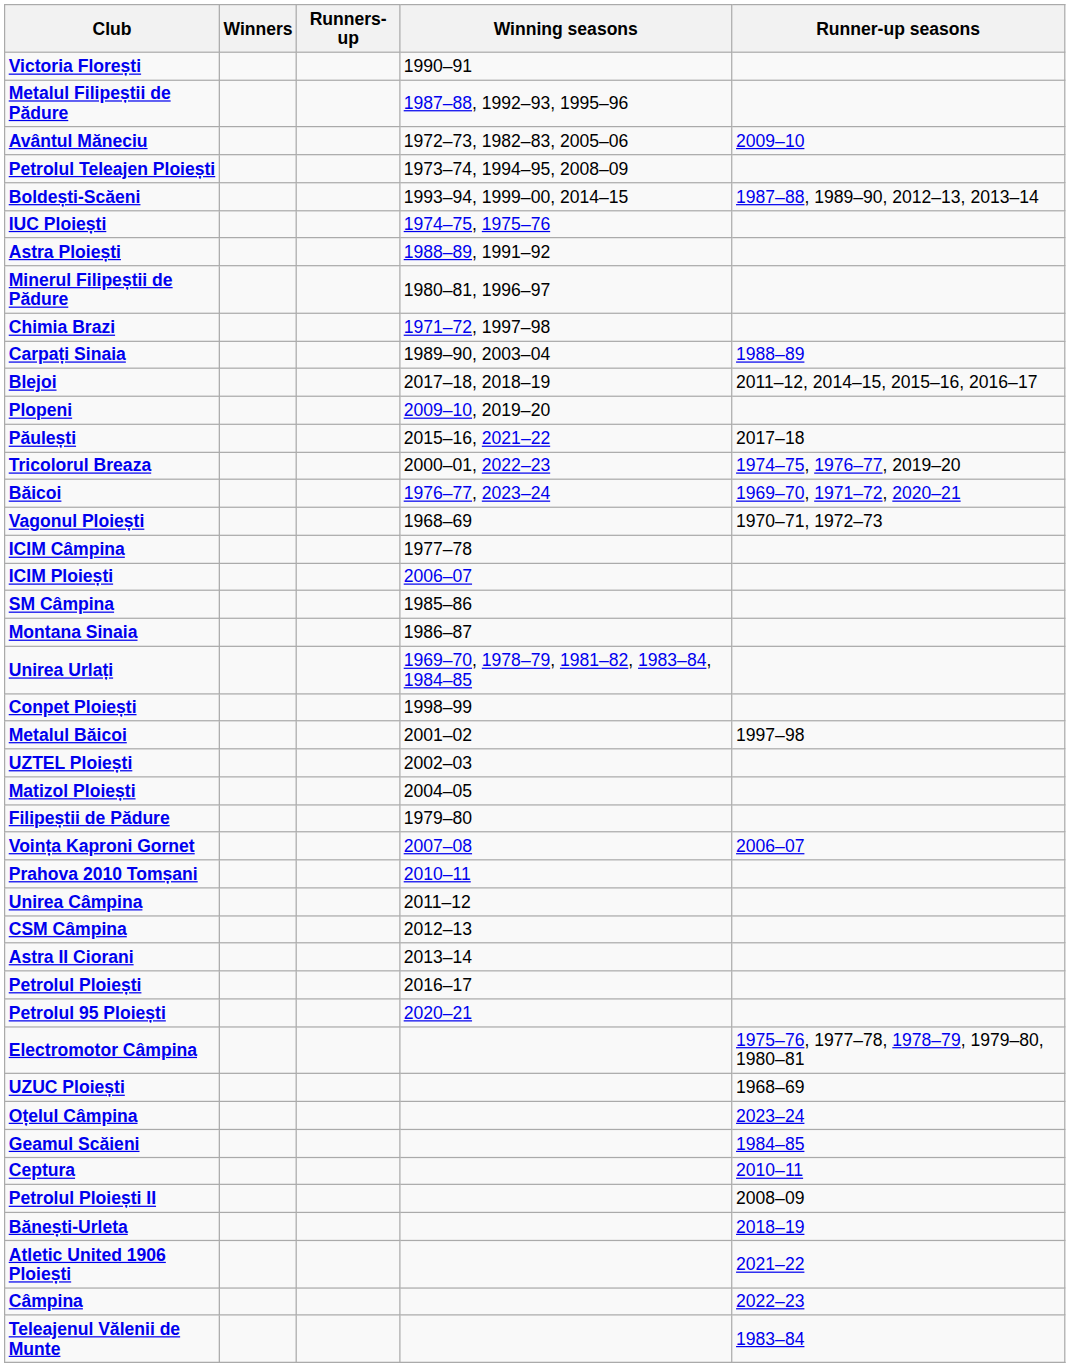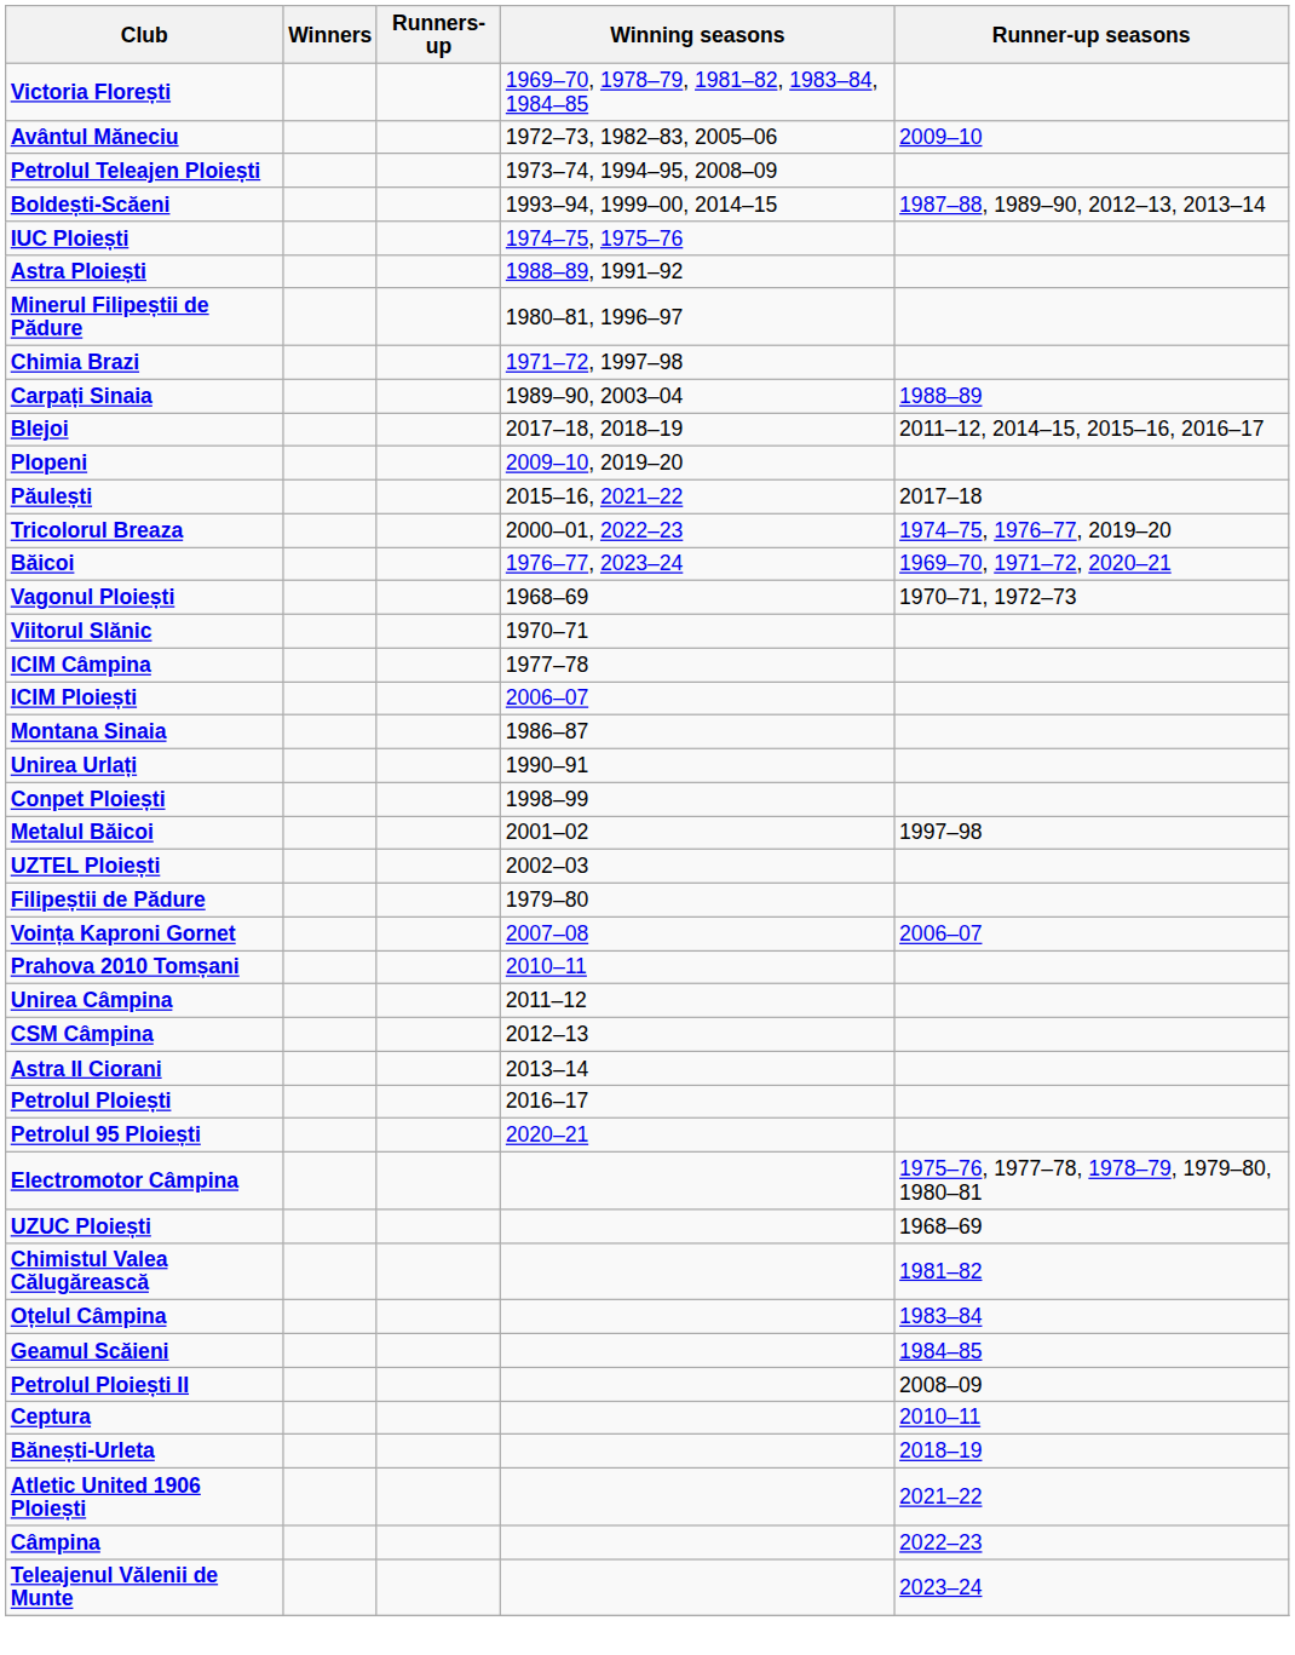 <table class="wikitable sortable" style="text-align; font-size:90%;">
 <tr>
 <th>Club</th>
 <th>Winners</th>
 <th>Runners-up</th>
 <th>Winning seasons</th>
 <th>Runner-up seasons</th>
 </tr>
 <tr>
 <td><strong><a href='#'>Victoria Florești</a></strong></td>
 <td></td>
 <td></td>
-<td>1990–91</td>
-<td></td>
-</tr>
-<tr>
-<td><strong><a href='#'>Metalul Filipeștii de Pădure</a></strong></td>
-<td></td>
-<td></td>
-<td><a href='#'>1987–88</a>, 1992–93, 1995–96</td>
+<td><a href='#'>1969–70</a>, <a href='#'>1978–79</a>, <a href='#'>1981–82</a>, <a href='#'>1983–84</a>, <a href='#'>1984–85</a></td>
 <td></td>
 </tr>
 <tr>
 <td><strong><a href='#'>Avântul Măneciu</a></strong></td>
 <td></td>
 <td></td>
 <td>1972–73, 1982–83, 2005–06</td>
 <td><a href='#'>2009–10</a></td>
 </tr>
 <tr>
 <td><strong><a href='#'>Petrolul Teleajen Ploiești</a></strong></td>
 <td></td>
 <td></td>
 <td>1973–74, 1994–95, 2008–09</td>
 <td></td>
 </tr>
 <tr>
 <td><strong><a href='#'>Boldești-Scăeni</a></strong></td>
 <td></td>
 <td></td>
 <td>1993–94, 1999–00, 2014–15</td>
 <td><a href='#'>1987–88</a>, 1989–90, 2012–13, 2013–14</td>
 </tr>
 <tr>
 <td><strong><a href='#'>IUC Ploiești</a></strong></td>
 <td></td>
 <td></td>
 <td><a href='#'>1974–75</a>, <a href='#'>1975–76</a></td>
 <td></td>
 </tr>
 <tr>
 <td><strong><a href='#'>Astra Ploiești</a></strong></td>
 <td></td>
 <td></td>
 <td><a href='#'>1988–89</a>, 1991–92</td>
 <td></td>
 </tr>
 <tr>
 <td><strong><a href='#'>Minerul Filipeștii de Pădure</a></strong></td>
 <td></td>
 <td></td>
 <td>1980–81, 1996–97</td>
 <td></td>
 </tr>
 <tr>
 <td><strong><a href='#'>Chimia Brazi</a></strong></td>
 <td></td>
 <td></td>
 <td><a href='#'>1971–72</a>, 1997–98</td>
 </tr>
 <tr>
 <td><strong><a href='#'>Carpați Sinaia</a></strong></td>
 <td></td>
 <td></td>
 <td>1989–90, 2003–04</td>
 <td><a href='#'>1988–89</a></td>
 </tr>
 <tr>
 <td><strong><a href='#'>Blejoi</a></strong></td>
 <td></td>
 <td></td>
 <td>2017–18, 2018–19</td>
 <td>2011–12, 2014–15, 2015–16, 2016–17</td>
 </tr>
 <tr>
 <td><strong><a href='#'>Plopeni</a></strong></td>
 <td></td>
 <td></td>
 <td><a href='#'>2009–10</a>, 2019–20</td>
 <td></td>
 </tr>
 <tr>
 <td><strong><a href='#'>Păulești</a></strong></td>
 <td></td>
 <td></td>
 <td>2015–16, <a href='#'>2021–22</a></td>
 <td>2017–18</td>
 </tr>
 <tr>
 <td><strong><a href='#'>Tricolorul Breaza</a></strong></td>
 <td></td>
 <td></td>
 <td>2000–01, <a href='#'>2022–23</a></td>
 <td><a href='#'>1974–75</a>, <a href='#'>1976–77</a>, 2019–20</td>
 </tr>
 <tr>
 <td><strong><a href='#'>Băicoi</a></strong></td>
 <td></td>
 <td></td>
 <td><a href='#'>1976–77</a>, <a href='#'>2023–24</a></td>
 <td><a href='#'>1969–70</a>, <a href='#'>1971–72</a>, <a href='#'>2020–21</a></td>
 </tr>
 <tr>
 <td><strong><a href='#'>Vagonul Ploiești</a></strong></td>
 <td></td>
 <td></td>
 <td>1968–69</td>
 <td>1970–71, 1972–73</td>
 </tr>
 <tr>
+<td><strong><a href='#'>Viitorul Slănic</a></strong></td>
+<td></td>
+<td></td>
+<td>1970–71</td>
+<td></td>
+</tr>
+<tr>
 <td><strong><a href='#'>ICIM Câmpina</a></strong></td>
 <td></td>
 <td></td>
 <td>1977–78</td>
 <td></td>
 </tr>
 <tr>
 <td><strong><a href='#'>ICIM Ploiești</a></strong></td>
 <td></td>
 <td></td>
 <td><a href='#'>2006–07</a></td>
 <td></td>
 </tr>
 <tr>
-<td><strong><a href='#'>SM Câmpina</a></strong></td>
-<td></td>
-<td></td>
-<td>1985–86</td>
-<td></td>
-</tr>
-<tr>
 <td><strong><a href='#'>Montana Sinaia</a></strong></td>
 <td></td>
 <td></td>
 <td>1986–87</td>
 <td></td>
 </tr>
 <tr>
 <td><strong><a href='#'>Unirea Urlați</a></strong></td>
 <td></td>
 <td></td>
-<td><a href='#'>1969–70</a>, <a href='#'>1978–79</a>, <a href='#'>1981–82</a>, <a href='#'>1983–84</a>, <a href='#'>1984–85</a></td>
+<td>1990–91</td>
 <td></td>
 </tr>
 <tr>
 <td><strong><a href='#'>Conpet Ploiești</a></strong></td>
 <td></td>
 <td></td>
 <td>1998–99</td>
 <td></td>
 </tr>
 <tr>
 <td><strong><a href='#'>Metalul Băicoi</a></strong></td>
 <td></td>
 <td></td>
 <td>2001–02</td>
 <td>1997–98</td>
 </tr>
 <tr>
 <td><strong><a href='#'>UZTEL Ploiești</a></strong></td>
 <td></td>
 <td></td>
 <td>2002–03</td>
-<td></td>
-</tr>
-<tr>
-<td><strong><a href='#'>Matizol Ploiești</a></strong></td>
-<td></td>
-<td></td>
-<td>2004–05</td>
 <td></td>
 </tr>
 <tr>
 <td><strong><a href='#'>Filipeștii de Pădure</a></strong></td>
 <td></td>
 <td></td>
 <td>1979–80</td>
 <td></td>
 </tr>
 <tr>
 <td><strong><a href='#'>Voința Kaproni Gornet</a></strong></td>
 <td></td>
 <td></td>
 <td><a href='#'>2007–08</a></td>
 <td><a href='#'>2006–07</a></td>
 </tr>
 <tr>
 <td><strong><a href='#'>Prahova 2010 Tomșani</a></strong></td>
 <td></td>
 <td></td>
 <td><a href='#'>2010–11</a></td>
 <td></td>
 </tr>
 <tr>
 <td><strong><a href='#'>Unirea Câmpina</a></strong></td>
 <td></td>
 <td></td>
 <td>2011–12</td>
 <td></td>
 </tr>
 <tr>
 <td><strong><a href='#'>CSM Câmpina</a></strong></td>
 <td></td>
 <td></td>
 <td>2012–13</td>
 <td></td>
 </tr>
 <tr>
 <td><strong><a href='#'>Astra II Ciorani</a></strong></td>
 <td></td>
 <td></td>
 <td>2013–14</td>
 <td></td>
 </tr>
 <tr>
 <td><strong><a href='#'>Petrolul Ploiești</a></strong></td>
 <td></td>
 <td></td>
 <td>2016–17</td>
 <td></td>
 </tr>
 <tr>
 <td><strong><a href='#'>Petrolul 95 Ploiești</a></strong></td>
 <td></td>
 <td></td>
 <td><a href='#'>2020–21</a></td>
 <td></td>
 </tr>
 <tr>
 <td><strong><a href='#'>Electromotor Câmpina</a></strong></td>
 <td></td>
 <td></td>
 <td></td>
 <td><a href='#'>1975–76</a>, 1977–78, <a href='#'>1978–79</a>, 1979–80, 1980–81</td>
 </tr>
 <tr>
 <td><strong><a href='#'>UZUC Ploiești</a></strong></td>
 <td></td>
 <td></td>
 <td></td>
 <td>1968–69</td>
 </tr>
 <tr>
+<td><strong><a href='#'>Chimistul Valea Călugărească</a></strong></td>
+<td></td>
+<td></td>
+<td></td>
+<td><a href='#'>1981–82</a></td>
+</tr>
+<tr>
 <td><strong><a href='#'>Oțelul Câmpina</a></strong></td>
 <td></td>
 <td></td>
 <td></td>
-<td><a href='#'>2023–24</a></td>
+<td><a href='#'>1983–84</a></td>
 </tr>
 <tr>
 <td><strong><a href='#'>Geamul Scăieni</a></strong></td>
 <td></td>
 <td></td>
 <td></td>
 <td><a href='#'>1984–85</a></td>
 </tr>
 <tr>
+<td><strong><a href='#'>Petrolul Ploiești II</a></strong></td>
+<td></td>
+<td></td>
+<td></td>
+<td>2008–09</td>
+</tr>
+<tr>
 <td><strong><a href='#'>Ceptura</a></strong></td>
 <td></td>
 <td></td>
 <td></td>
 <td><a href='#'>2010–11</a></td>
-</tr>
-<tr>
-<td><strong><a href='#'>Petrolul Ploiești II</a></strong></td>
-<td></td>
-<td></td>
-<td></td>
-<td>2008–09</td>
 </tr>
 <tr>
 <td><strong><a href='#'>Bănești-Urleta</a></strong></td>
 <td></td>
 <td></td>
 <td></td>
 <td><a href='#'>2018–19</a></td>
 </tr>
 <tr>
 <td><strong><a href='#'>Atletic United 1906 Ploiești</a></strong></td>
 <td></td>
 <td></td>
 <td></td>
 <td><a href='#'>2021–22</a></td>
 </tr>
 <tr>
 <td><strong><a href='#'>Câmpina</a></strong></td>
 <td></td>
 <td></td>
 <td></td>
 <td><a href='#'>2022–23</a></td>
 </tr>
 <tr>
 <td><strong><a href='#'>Teleajenul Vălenii de Munte</a></strong></td>
 <td></td>
 <td></td>
 <td></td>
-<td><a href='#'>1983–84</a></td>
+<td><a href='#'>2023–24</a></td>
 </tr>
 <tr>
 </tr>
 </table>
